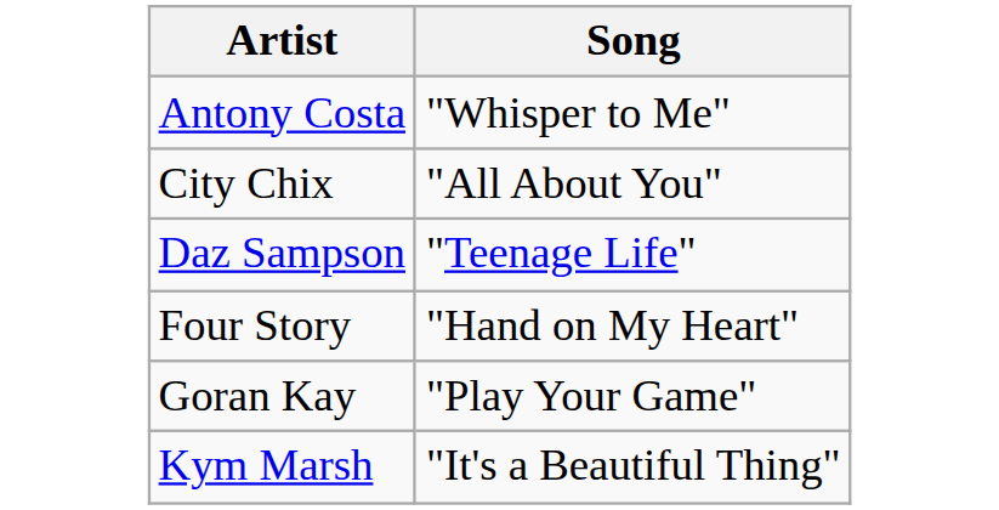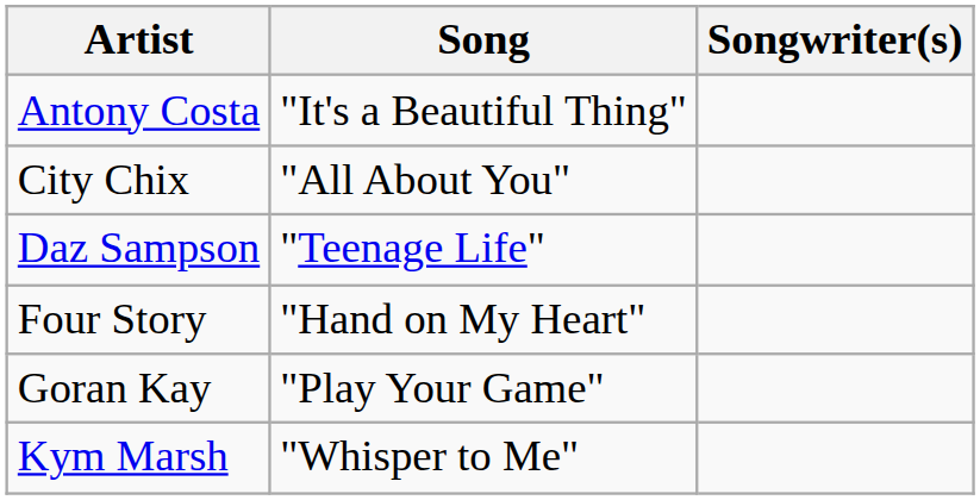 <table class="sortable wikitable" style="margin: 1em auto 1em auto;">
 <tr>
 <th>Artist</th>
 <th>Song</th>
+<th>Songwriter(s)</th>
 </tr>
 <tr>
 <td><a href='#'>Antony Costa</a></td>
-<td>"Whisper to Me"</td>
+<td>"It's a Beautiful Thing"</td>
+<td></td>
 </tr>
 <tr>
 <td>City Chix</td>
 <td>"All About You"</td>
+<td></td>
 </tr>
 <tr>
 <td><a href='#'>Daz Sampson</a></td>
 <td>"<a href='#'>Teenage Life</a>"</td>
+<td></td>
 </tr>
 <tr>
 <td>Four Story</td>
 <td>"Hand on My Heart"</td>
+<td></td>
 </tr>
 <tr>
 <td>Goran Kay</td>
 <td>"Play Your Game"</td>
+<td></td>
 </tr>
 <tr>
 <td><a href='#'>Kym Marsh</a></td>
-<td>"It's a Beautiful Thing"</td>
+<td>"Whisper to Me"</td>
+<td></td>
 </tr>
 </table>
